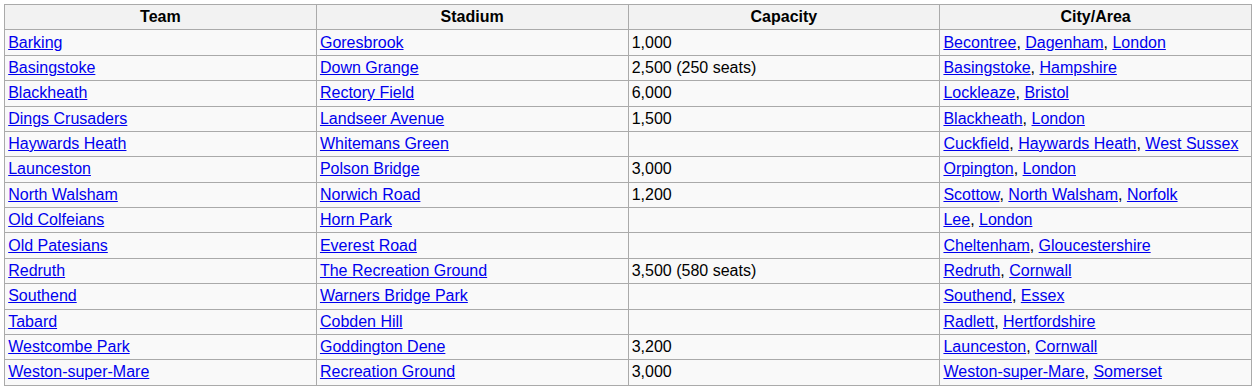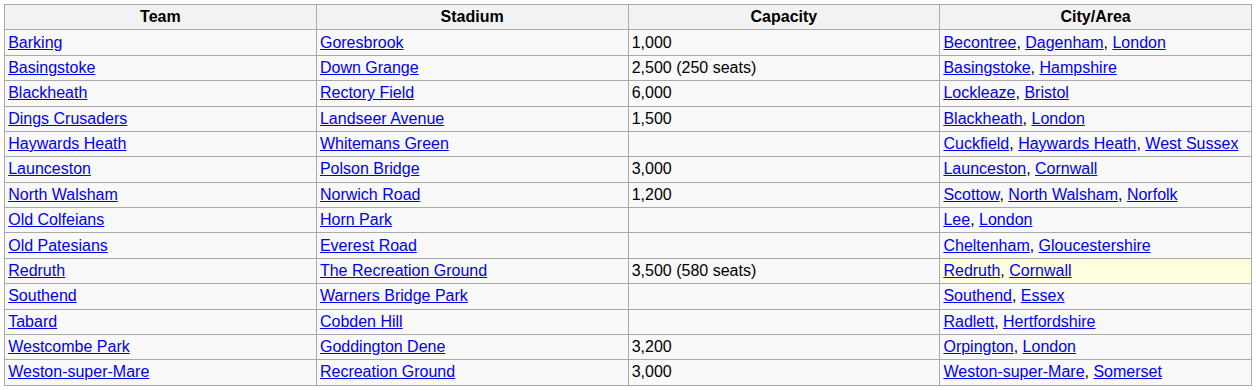 <table class="wikitable sortable">
 <tr>
 <th width=20%>Team</th>
 <th width=20%>Stadium</th>
 <th width=20%>Capacity</th>
 <th width=20%>City/Area</th>
 </tr>
 <tr>
 <td><a href='#'>Barking</a></td>
 <td><a href='#'>Goresbrook</a></td>
 <td>1,000</td>
 <td><a href='#'>Becontree</a>, <a href='#'>Dagenham</a>, <a href='#'>London</a></td>
 </tr>
 <tr>
 <td><a href='#'>Basingstoke</a></td>
 <td><a href='#'>Down Grange</a></td>
 <td>2,500 (250 seats)</td>
 <td><a href='#'>Basingstoke</a>, <a href='#'>Hampshire</a></td>
 </tr>
 <tr>
 <td><a href='#'>Blackheath</a></td>
 <td><a href='#'>Rectory Field</a></td>
 <td>6,000</td>
 <td><a href='#'>Lockleaze</a>, <a href='#'>Bristol</a></td>
 </tr>
 <tr>
 <td><a href='#'>Dings Crusaders</a></td>
 <td><a href='#'>Landseer Avenue</a></td>
 <td>1,500</td>
 <td><a href='#'>Blackheath</a>, <a href='#'>London</a></td>
 </tr>
 <tr>
 <td><a href='#'>Haywards Heath</a></td>
 <td><a href='#'>Whitemans Green</a></td>
 <td></td>
 <td><a href='#'>Cuckfield</a>, <a href='#'>Haywards Heath</a>, <a href='#'>West Sussex</a></td>
 </tr>
 <tr>
 <td><a href='#'>Launceston</a></td>
 <td><a href='#'>Polson Bridge</a></td>
 <td>3,000</td>
-<td><a href='#'>Orpington</a>, <a href='#'>London</a></td>
+<td><a href='#'>Launceston</a>, <a href='#'>Cornwall</a></td>
 </tr>
 <tr>
 <td><a href='#'>North Walsham</a></td>
 <td><a href='#'>Norwich Road</a></td>
 <td>1,200</td>
 <td><a href='#'>Scottow</a>, <a href='#'>North Walsham</a>, <a href='#'>Norfolk</a></td>
 </tr>
 <tr>
 <td><a href='#'>Old Colfeians</a></td>
 <td><a href='#'>Horn Park</a></td>
 <td></td>
 <td><a href='#'>Lee</a>, <a href='#'>London</a></td>
 </tr>
 <tr>
 <td><a href='#'>Old Patesians</a></td>
 <td><a href='#'>Everest Road</a></td>
 <td></td>
 <td><a href='#'>Cheltenham</a>, <a href='#'>Gloucestershire</a></td>
 </tr>
 <tr>
 <td><a href='#'>Redruth</a></td>
 <td><a href='#'>The Recreation Ground</a></td>
 <td>3,500 (580 seats)</td>
-<td><a href='#'>Redruth</a>, <a href='#'>Cornwall</a></td>
+<td style="background: lightyellow;"><a href='#'>Redruth</a>, <a href='#'>Cornwall</a></td>
 </tr>
 <tr>
 <td><a href='#'>Southend</a></td>
 <td><a href='#'>Warners Bridge Park</a></td>
 <td></td>
 <td><a href='#'>Southend</a>, <a href='#'>Essex</a></td>
 </tr>
 <tr>
 <td><a href='#'>Tabard</a></td>
 <td><a href='#'>Cobden Hill</a></td>
 <td></td>
 <td><a href='#'>Radlett</a>, <a href='#'>Hertfordshire</a></td>
 </tr>
 <tr>
 <td><a href='#'>Westcombe Park</a></td>
 <td><a href='#'>Goddington Dene</a></td>
 <td>3,200</td>
-<td><a href='#'>Launceston</a>, <a href='#'>Cornwall</a></td>
+<td><a href='#'>Orpington</a>, <a href='#'>London</a></td>
 </tr>
 <tr>
 <td><a href='#'>Weston-super-Mare</a></td>
 <td><a href='#'>Recreation Ground</a></td>
 <td>3,000</td>
 <td><a href='#'>Weston-super-Mare</a>, <a href='#'>Somerset</a></td>
 </tr>
 <tr>
 </tr>
 </table>
